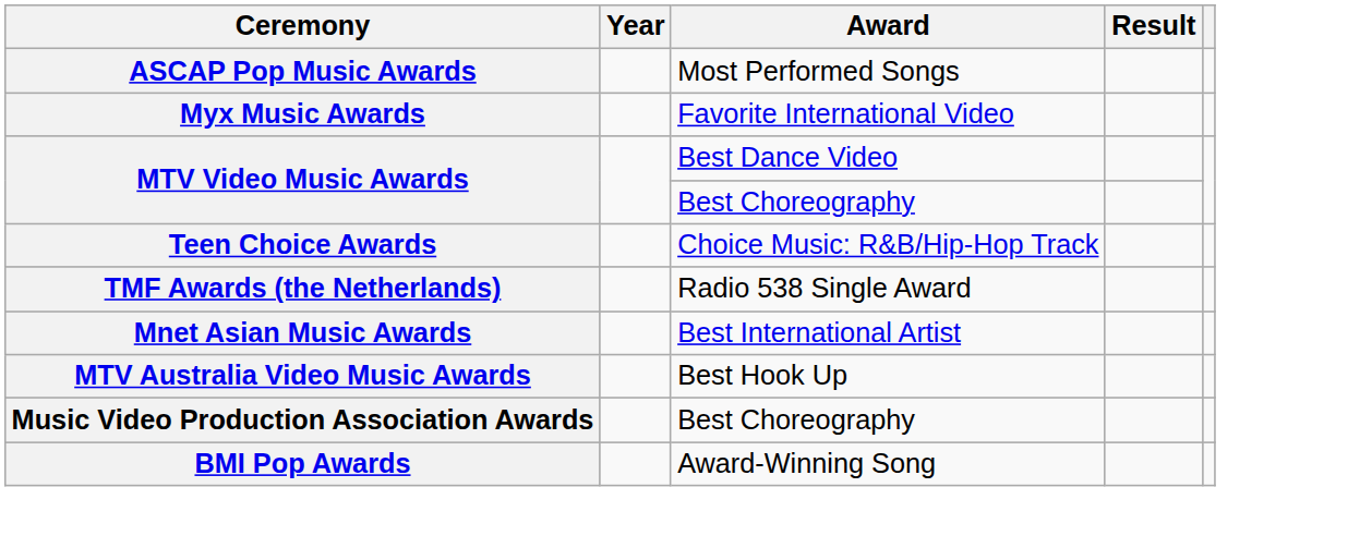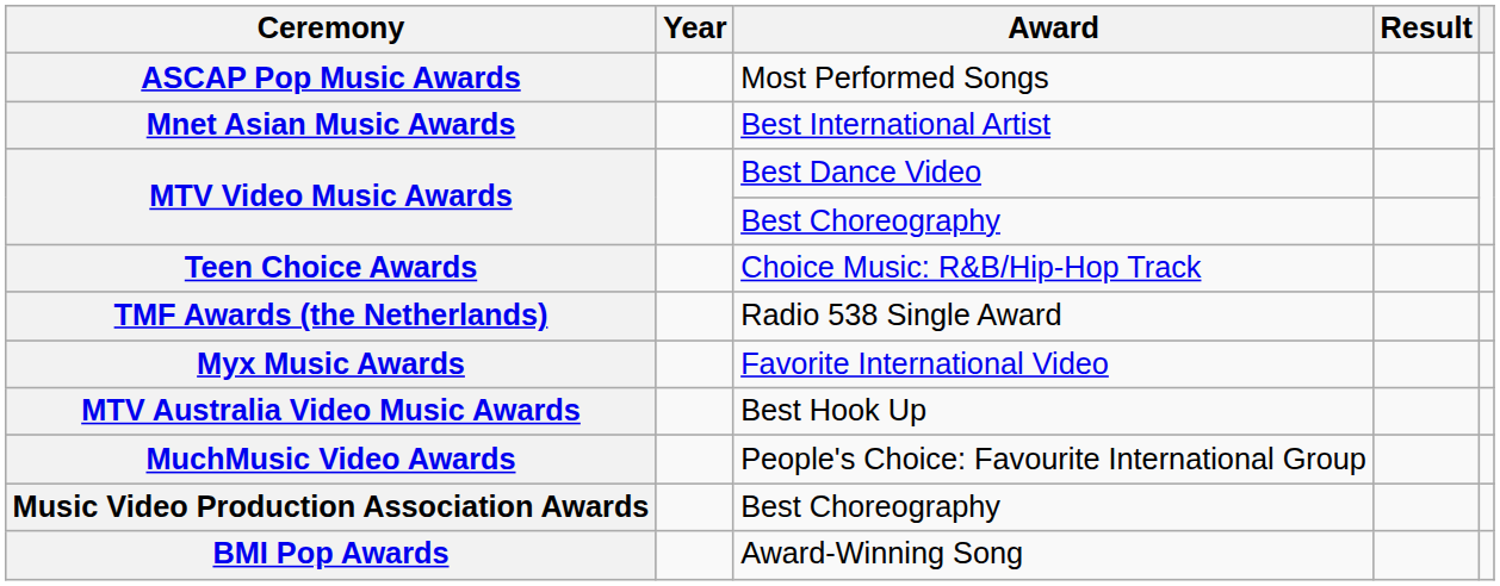 <table class="wikitable sortable plainrowheaders">
 <tr>
 <th scope="col">Ceremony</th>
 <th scope="col">Year</th>
 <th scope="col">Award</th>
 <th scope="col">Result</th>
 <th scope="col" class="unsortable"></th>
 </tr>
 <tr>
 <th scope="row"><a href='#'>ASCAP Pop Music Awards</a></th>
 <td></td>
 <td>Most Performed Songs</td>
 <td></td>
 <td></td>
 </tr>
 <tr>
-<th scope="row"><a href='#'>Myx Music Awards</a></th>
+<th scope="row"><a href='#'>Mnet Asian Music Awards</a></th>
 <td></td>
-<td><a href='#'>Favorite International Video</a></td>
+<td><a href='#'>Best International Artist</a></td>
 <td></td>
 <td></td>
 </tr>
 <tr>
 <th scope="row" rowspan="2"><a href='#'>MTV Video Music Awards</a></th>
 <td rowspan="2"></td>
 <td><a href='#'>Best Dance Video</a></td>
 <td></td>
 <td rowspan="2"></td>
 </tr>
 <tr>
 <td><a href='#'>Best Choreography</a></td>
 <td></td>
 </tr>
 <tr>
 <th scope="row"><a href='#'>Teen Choice Awards</a></th>
 <td></td>
 <td><a href='#'>Choice Music: R&B/Hip-Hop Track</a></td>
 <td></td>
 <td></td>
 </tr>
 <tr>
 <th scope="row"><a href='#'>TMF Awards (the Netherlands)</a></th>
 <td></td>
 <td>Radio 538 Single Award</td>
 <td></td>
 <td></td>
 </tr>
 <tr>
-<th scope="row"><a href='#'>Mnet Asian Music Awards</a></th>
+<th scope="row"><a href='#'>Myx Music Awards</a></th>
 <td></td>
-<td><a href='#'>Best International Artist</a></td>
+<td><a href='#'>Favorite International Video</a></td>
 <td></td>
 <td></td>
 </tr>
 <tr>
 <th scope="row"><a href='#'>MTV Australia Video Music Awards</a></th>
 <td></td>
 <td>Best Hook Up</td>
+<td></td>
+<td></td>
+</tr>
+<tr>
+<th scope="row"><a href='#'>MuchMusic Video Awards</a></th>
+<td></td>
+<td>People's Choice: Favourite International Group</td>
 <td></td>
 <td></td>
 </tr>
 <tr>
 <th scope="row">Music Video Production Association Awards</th>
 <td></td>
 <td>Best Choreography</td>
 <td></td>
 <td></td>
 </tr>
 <tr>
 <th scope="row"><a href='#'>BMI Pop Awards</a></th>
 <td></td>
 <td>Award-Winning Song</td>
 <td></td>
 <td></td>
 </tr>
 </table>
